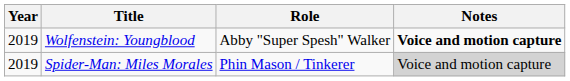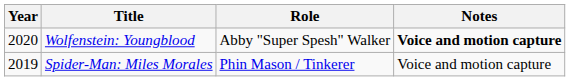 <table class="wikitable sortable">
 <tr>
 <th>Year</th>
 <th>Title</th>
 <th>Role</th>
 <th class="unsortable">Notes</th>
 </tr>
 <tr>
-<td>2019</td>
+<td>2020</td>
 <td><em><a href='#'>Wolfenstein: Youngblood</a></em></td>
 <td>Abby "Super Spesh" Walker</td>
 <td><strong>Voice and motion capture</strong></td>
 </tr>
 <tr>
 <td>2019</td>
 <td><em><a href='#'>Spider-Man: Miles Morales</a></em></td>
 <td><a href='#'>Phin Mason / Tinkerer</a></td>
-<td style="background: lightgrey;">Voice and motion capture</td>
+<td>Voice and motion capture</td>
 </tr>
 </table>
